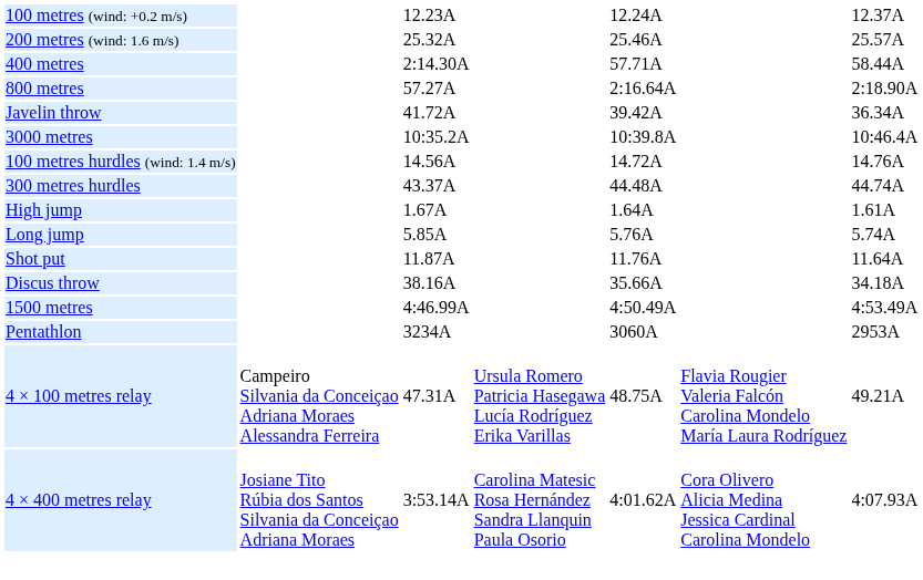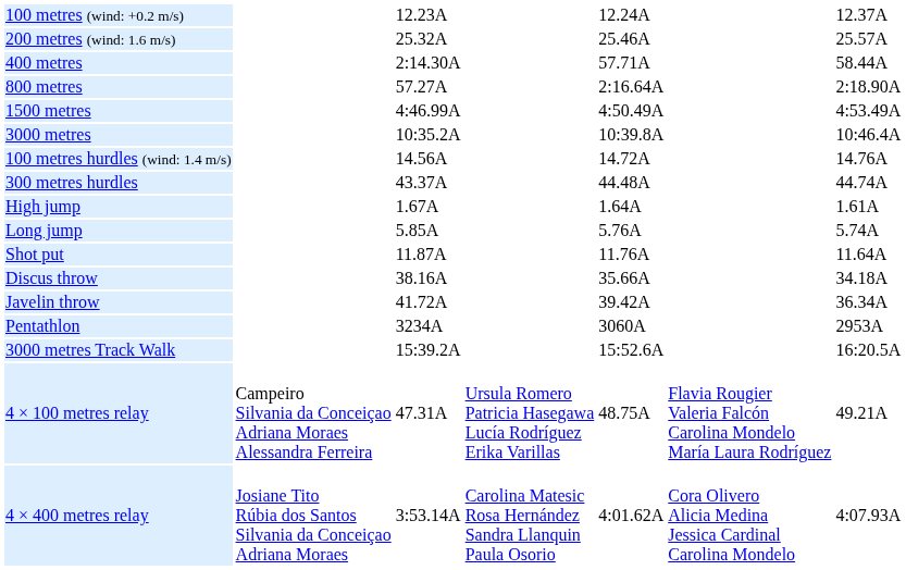 <table>
 <tr>
 <td bgcolor = DDEEFF><a href='#'>100 metres</a> <small>(wind: +0.2 m/s)</small></td>
 <td></td>
 <td>12.23A</td>
 <td></td>
 <td>12.24A</td>
 <td></td>
 <td>12.37A</td>
 </tr>
 <tr>
 <td bgcolor = DDEEFF><a href='#'>200 metres</a> <small>(wind: 1.6 m/s)</small></td>
 <td></td>
 <td>25.32A</td>
 <td></td>
 <td>25.46A</td>
 <td></td>
 <td>25.57A</td>
 </tr>
 <tr>
 <td bgcolor = DDEEFF><a href='#'>400 metres</a></td>
 <td></td>
 <td>2:14.30A</td>
 <td></td>
 <td>57.71A</td>
 <td></td>
 <td>58.44A</td>
 </tr>
 <tr>
 <td bgcolor = DDEEFF><a href='#'>800 metres</a></td>
 <td></td>
 <td>57.27A</td>
 <td></td>
 <td>2:16.64A</td>
 <td></td>
 <td>2:18.90A</td>
 </tr>
 <tr>
-<td bgcolor = DDEEFF><a href='#'>Javelin throw</a></td>
+<td bgcolor = DDEEFF><a href='#'>1500 metres</a></td>
 <td></td>
-<td>41.72A</td>
+<td>4:46.99A</td>
 <td></td>
-<td>39.42A</td>
+<td>4:50.49A</td>
 <td></td>
-<td>36.34A</td>
+<td>4:53.49A</td>
 </tr>
 <tr>
 <td bgcolor = DDEEFF><a href='#'>3000 metres</a></td>
 <td></td>
 <td>10:35.2A</td>
 <td></td>
 <td>10:39.8A</td>
 <td></td>
 <td>10:46.4A</td>
 </tr>
 <tr>
 <td bgcolor = DDEEFF><a href='#'>100 metres hurdles</a> <small>(wind: 1.4 m/s)</small></td>
 <td></td>
 <td>14.56A</td>
 <td></td>
 <td>14.72A</td>
 <td></td>
 <td>14.76A</td>
 </tr>
 <tr>
 <td bgcolor = DDEEFF><a href='#'>300 metres hurdles</a></td>
 <td></td>
 <td>43.37A</td>
 <td></td>
 <td>44.48A</td>
 <td></td>
 <td>44.74A</td>
 </tr>
 <tr>
 <td bgcolor = DDEEFF><a href='#'>High jump</a></td>
 <td></td>
 <td>1.67A</td>
 <td></td>
 <td>1.64A</td>
 <td></td>
 <td>1.61A</td>
 </tr>
 <tr>
 <td bgcolor = DDEEFF><a href='#'>Long jump</a></td>
 <td></td>
 <td>5.85A</td>
 <td></td>
 <td>5.76A</td>
 <td></td>
 <td>5.74A</td>
 </tr>
 <tr>
 <td bgcolor = DDEEFF><a href='#'>Shot put</a></td>
 <td></td>
 <td>11.87A</td>
 <td></td>
 <td>11.76A</td>
 <td></td>
 <td>11.64A</td>
 </tr>
 <tr>
 <td bgcolor = DDEEFF><a href='#'>Discus throw</a></td>
 <td></td>
 <td>38.16A</td>
 <td></td>
 <td>35.66A</td>
 <td></td>
 <td>34.18A</td>
 </tr>
 <tr>
-<td bgcolor = DDEEFF><a href='#'>1500 metres</a></td>
+<td bgcolor = DDEEFF><a href='#'>Javelin throw</a></td>
 <td></td>
-<td>4:46.99A</td>
+<td>41.72A</td>
 <td></td>
-<td>4:50.49A</td>
+<td>39.42A</td>
 <td></td>
-<td>4:53.49A</td>
+<td>36.34A</td>
 </tr>
 <tr>
 <td bgcolor = DDEEFF><a href='#'>Pentathlon</a></td>
 <td></td>
 <td>3234A</td>
 <td></td>
 <td>3060A</td>
 <td></td>
 <td>2953A</td>
+</tr>
+<tr>
+<td bgcolor = DDEEFF><a href='#'>3000 metres Track Walk</a></td>
+<td></td>
+<td>15:39.2A</td>
+<td></td>
+<td>15:52.6A</td>
+<td></td>
+<td>16:20.5A</td>
 </tr>
 <tr>
 <td bgcolor = DDEEFF><a href='#'>4 × 100 metres relay</a></td>
 <td> <br> Campeiro <br> <a href='#'>Silvania da Conceiçao</a> <br> <a href='#'>Adriana Moraes</a> <br> <a href='#'>Alessandra Ferreira</a></td>
 <td>47.31A</td>
 <td> <br> <a href='#'>Ursula Romero</a> <br> <a href='#'>Patricia Hasegawa</a> <br> <a href='#'>Lucía Rodríguez</a> <br> <a href='#'>Erika Varillas</a></td>
 <td>48.75A</td>
 <td> <br> <a href='#'>Flavia Rougier</a> <br> <a href='#'>Valeria Falcón</a> <br> <a href='#'>Carolina Mondelo</a> <br> <a href='#'>María Laura Rodríguez</a></td>
 <td>49.21A</td>
 </tr>
 <tr>
 <td bgcolor = DDEEFF><a href='#'>4 × 400 metres relay</a></td>
 <td> <br> <a href='#'>Josiane Tito</a> <br> <a href='#'>Rúbia dos Santos</a> <br> <a href='#'>Silvania da Conceiçao</a> <br> <a href='#'>Adriana Moraes</a></td>
 <td>3:53.14A</td>
 <td> <br> <a href='#'>Carolina Matesic</a> <br> <a href='#'>Rosa Hernández</a> <br> <a href='#'>Sandra Llanquin</a> <br> <a href='#'>Paula Osorio</a></td>
 <td>4:01.62A</td>
 <td> <br> <a href='#'>Cora Olivero</a> <br> <a href='#'>Alicia Medina</a> <br> <a href='#'>Jessica Cardinal</a> <br> <a href='#'>Carolina Mondelo</a></td>
 <td>4:07.93A</td>
 </tr>
 </table>
